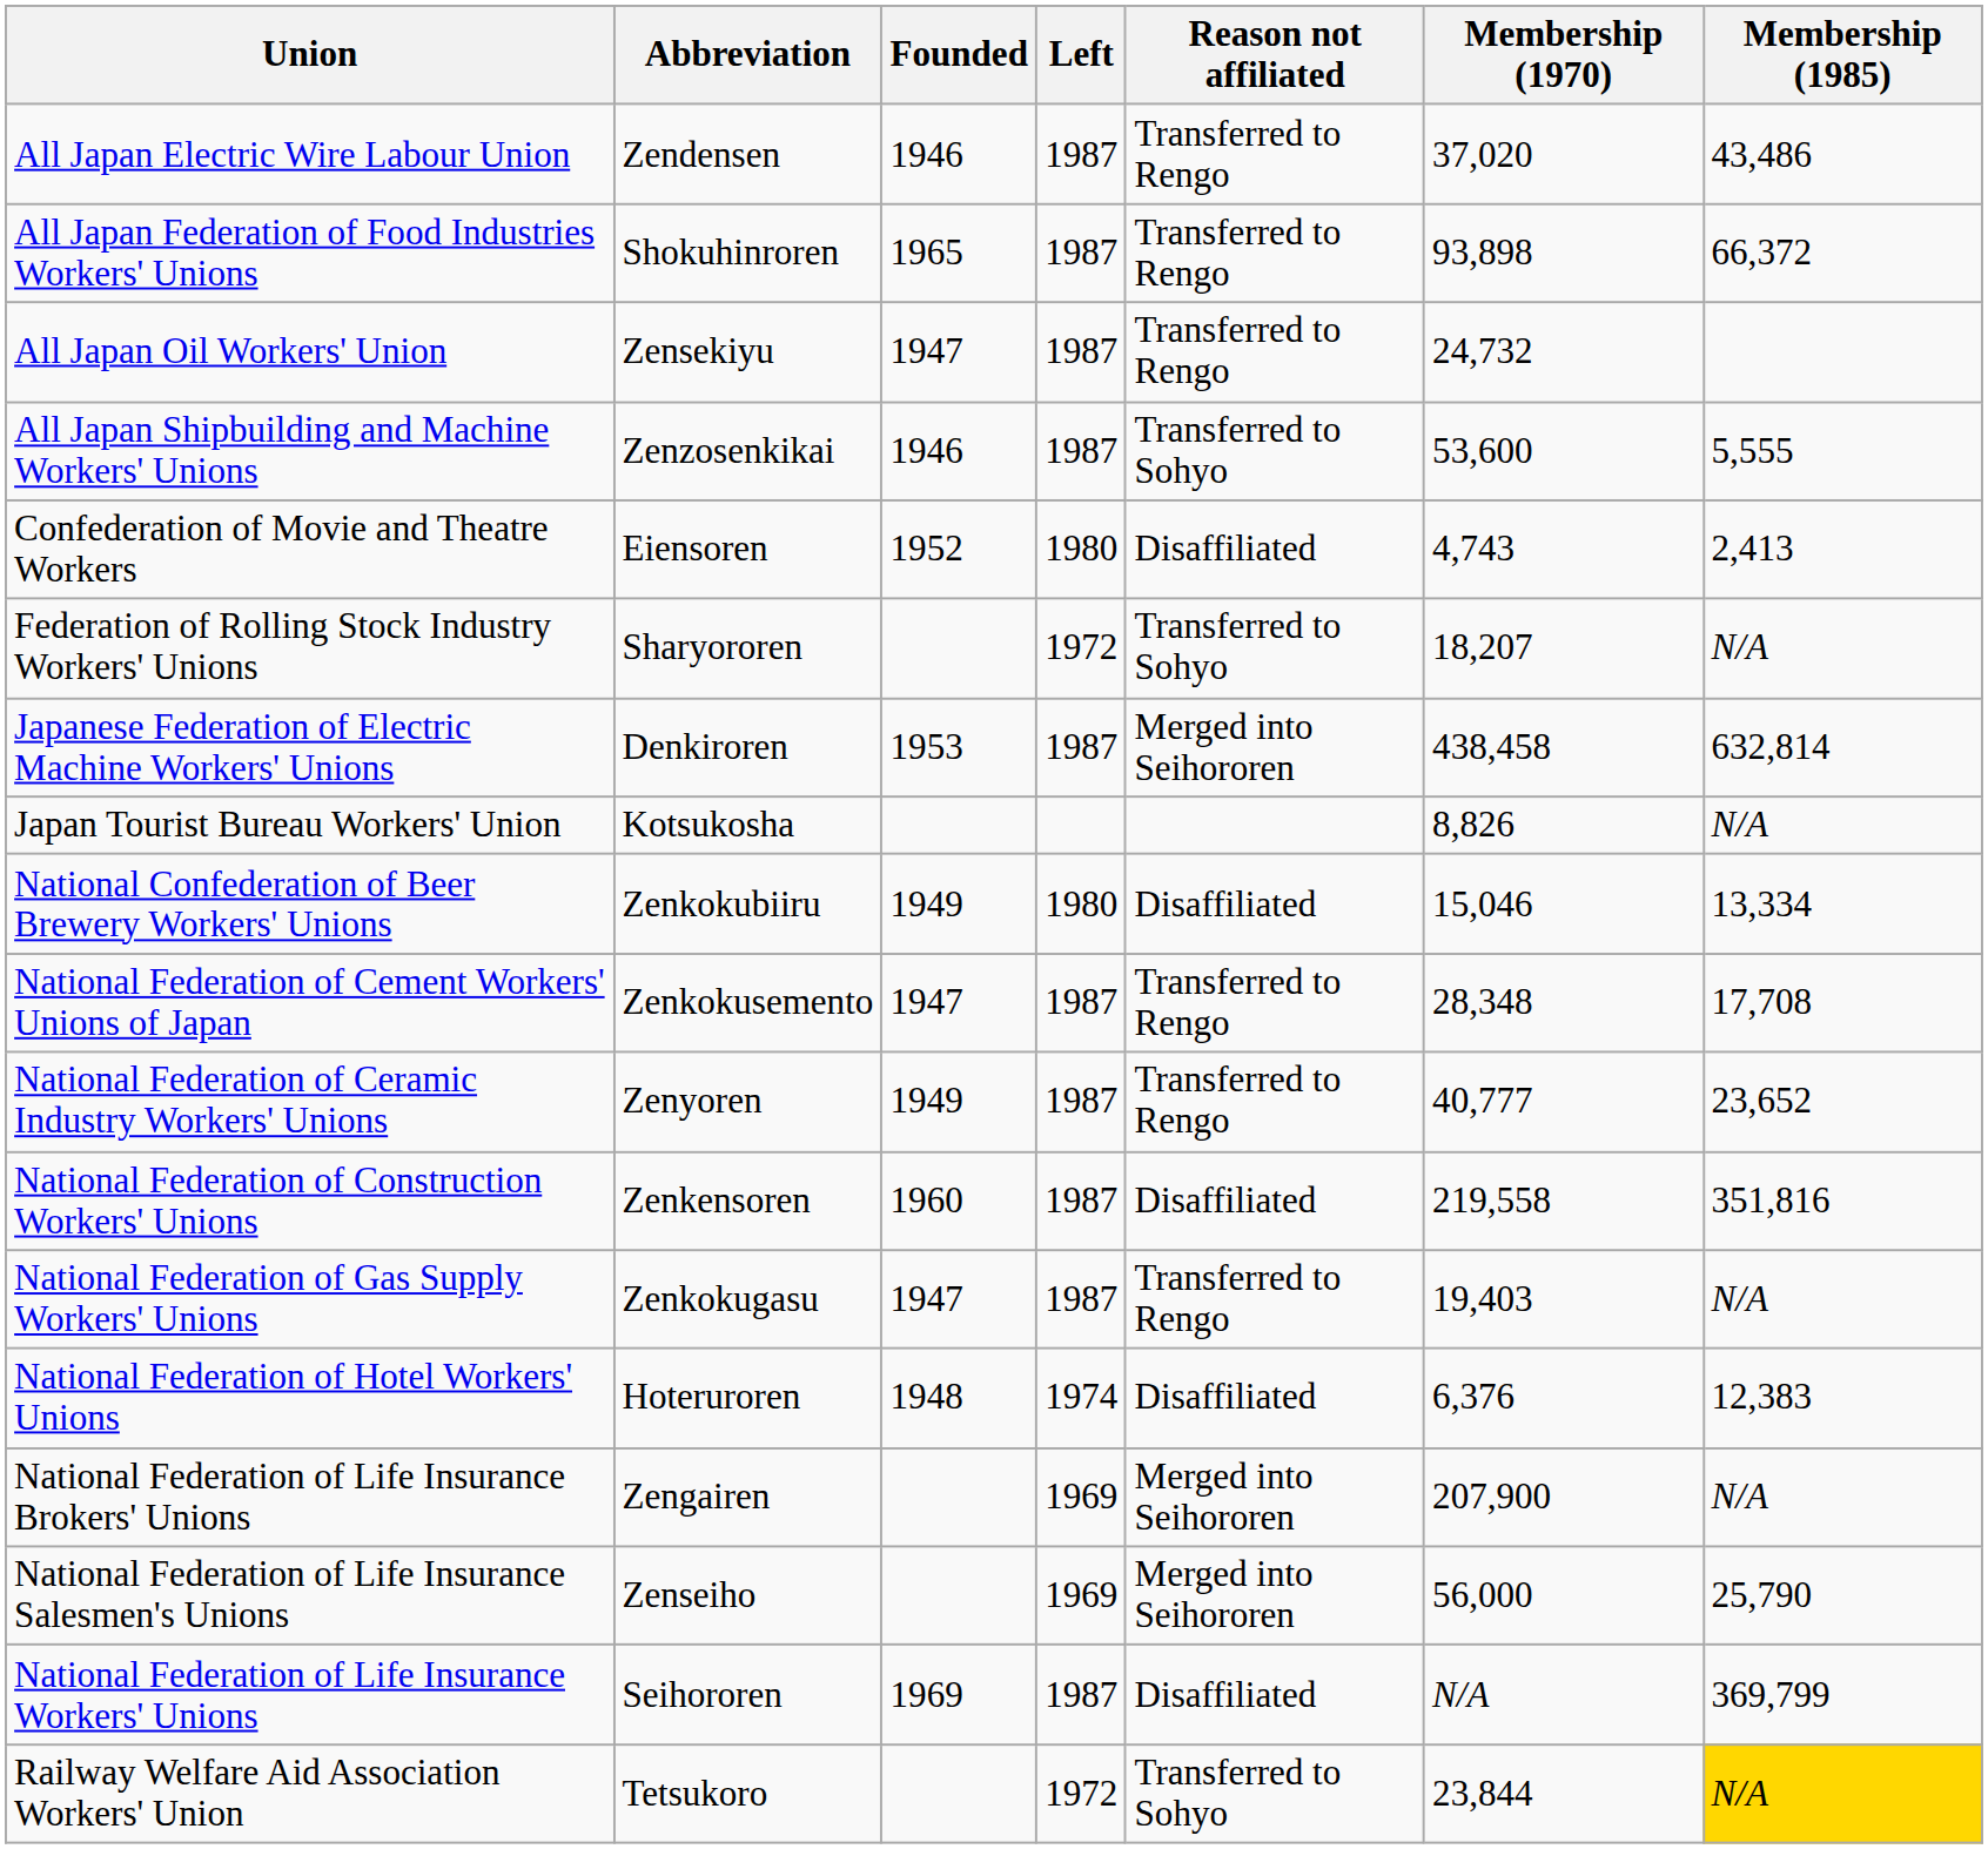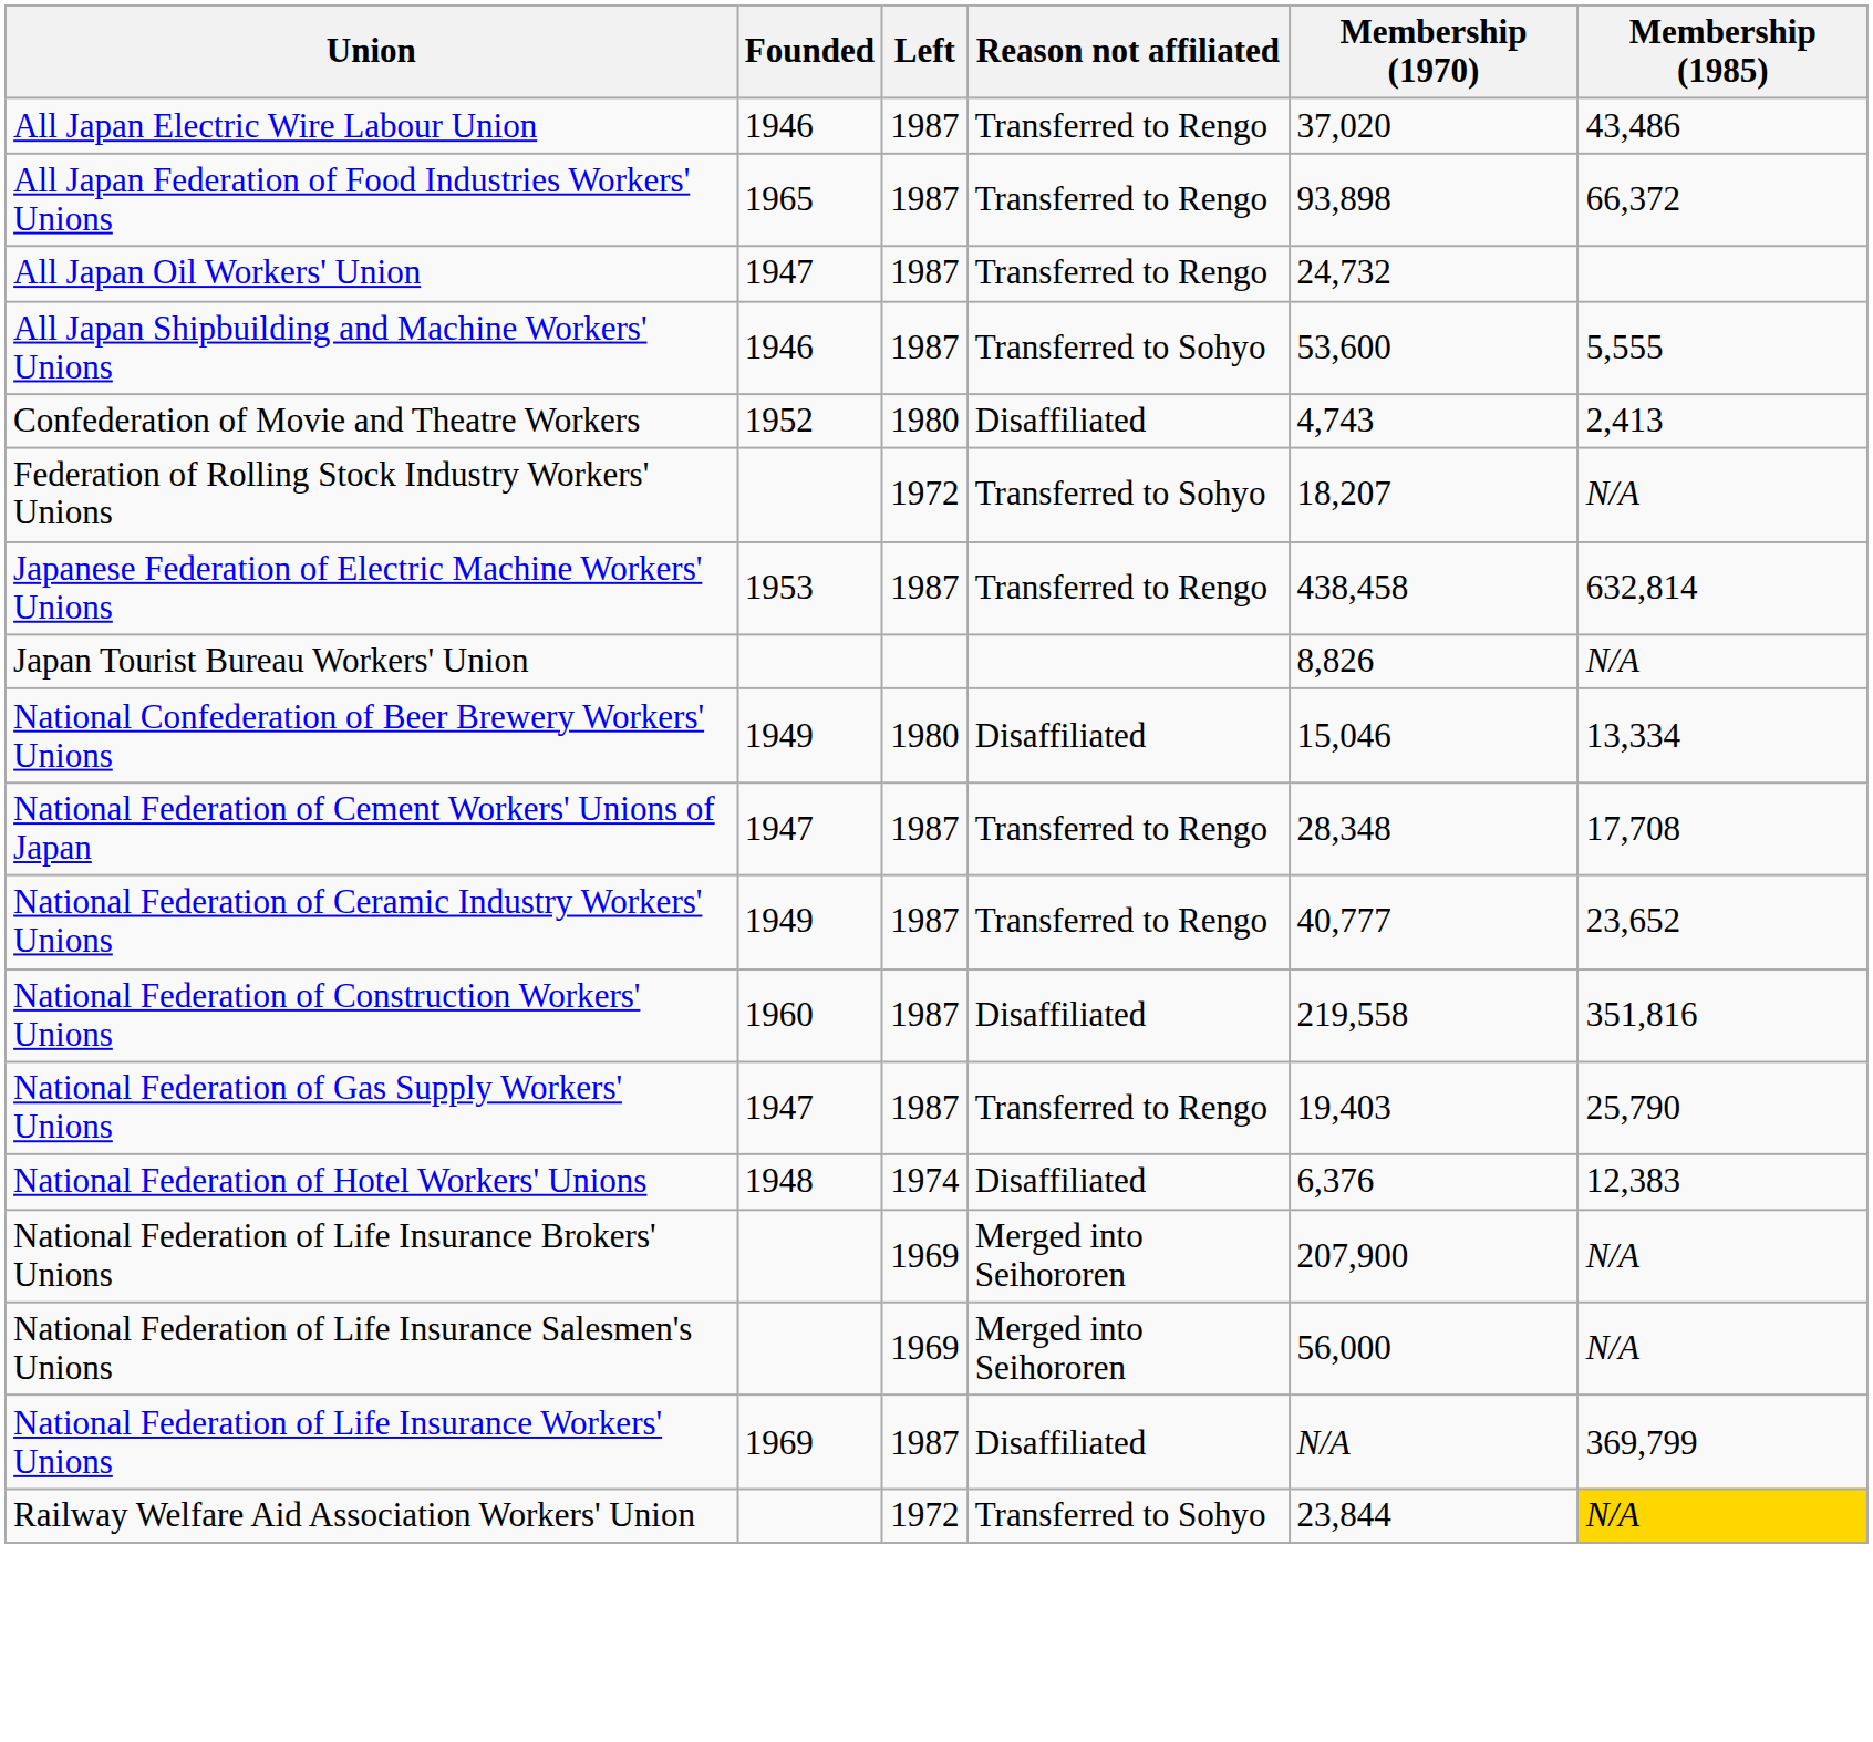 <table class="wikitable sortable">
 <tr>
 <th>Union</th>
-<th>Abbreviation</th>
 <th>Founded</th>
 <th>Left</th>
 <th>Reason not affiliated</th>
 <th>Membership (1970)</th>
 <th>Membership (1985)</th>
 </tr>
 <tr>
 <td><a href='#'>All Japan Electric Wire Labour Union</a></td>
-<td>Zendensen</td>
 <td>1946</td>
 <td>1987</td>
 <td>Transferred to Rengo</td>
 <td>37,020</td>
 <td>43,486</td>
 </tr>
 <tr>
 <td><a href='#'>All Japan Federation of Food Industries Workers' Unions</a></td>
-<td>Shokuhinroren</td>
 <td>1965</td>
 <td>1987</td>
 <td>Transferred to Rengo</td>
 <td>93,898</td>
 <td>66,372</td>
 </tr>
 <tr>
 <td><a href='#'>All Japan Oil Workers' Union</a></td>
-<td>Zensekiyu</td>
 <td>1947</td>
 <td>1987</td>
 <td>Transferred to Rengo</td>
 <td>24,732</td>
 <td></td>
 </tr>
 <tr>
 <td><a href='#'>All Japan Shipbuilding and Machine Workers' Unions</a></td>
-<td>Zenzosenkikai</td>
 <td>1946</td>
 <td>1987</td>
 <td>Transferred to Sohyo</td>
 <td>53,600</td>
 <td>5,555</td>
 </tr>
 <tr>
 <td>Confederation of Movie and Theatre Workers</td>
-<td>Eiensoren</td>
 <td>1952</td>
 <td>1980</td>
 <td>Disaffiliated</td>
 <td>4,743</td>
 <td>2,413</td>
 </tr>
 <tr>
 <td>Federation of Rolling Stock Industry Workers' Unions</td>
-<td>Sharyororen</td>
 <td></td>
 <td>1972</td>
 <td>Transferred to Sohyo</td>
 <td>18,207</td>
 <td><em>N/A</em></td>
 </tr>
 <tr>
 <td><a href='#'>Japanese Federation of Electric Machine Workers' Unions</a></td>
-<td>Denkiroren</td>
 <td>1953</td>
 <td>1987</td>
-<td>Merged into Seihororen</td>
+<td>Transferred to Rengo</td>
 <td>438,458</td>
 <td>632,814</td>
 </tr>
 <tr>
 <td>Japan Tourist Bureau Workers' Union</td>
-<td>Kotsukosha</td>
 <td></td>
 <td></td>
 <td></td>
 <td>8,826</td>
 <td><em>N/A</em></td>
 </tr>
 <tr>
 <td><a href='#'>National Confederation of Beer Brewery Workers' Unions</a></td>
-<td>Zenkokubiiru</td>
 <td>1949</td>
 <td>1980</td>
 <td>Disaffiliated</td>
 <td>15,046</td>
 <td>13,334</td>
 </tr>
 <tr>
 <td><a href='#'>National Federation of Cement Workers' Unions of Japan</a></td>
-<td>Zenkokusemento</td>
 <td>1947</td>
 <td>1987</td>
 <td>Transferred to Rengo</td>
 <td>28,348</td>
 <td>17,708</td>
 </tr>
 <tr>
 <td><a href='#'>National Federation of Ceramic Industry Workers' Unions</a></td>
-<td>Zenyoren</td>
 <td>1949</td>
 <td>1987</td>
 <td>Transferred to Rengo</td>
 <td>40,777</td>
 <td>23,652</td>
 </tr>
 <tr>
 <td><a href='#'>National Federation of Construction Workers' Unions</a></td>
-<td>Zenkensoren</td>
 <td>1960</td>
 <td>1987</td>
 <td>Disaffiliated</td>
 <td>219,558</td>
 <td>351,816</td>
 </tr>
 <tr>
 <td><a href='#'>National Federation of Gas Supply Workers' Unions</a></td>
-<td>Zenkokugasu</td>
 <td>1947</td>
 <td>1987</td>
 <td>Transferred to Rengo</td>
 <td>19,403</td>
-<td><em>N/A</em></td>
+<td>25,790</td>
 </tr>
 <tr>
 <td><a href='#'>National Federation of Hotel Workers' Unions</a></td>
-<td>Hoteruroren</td>
 <td>1948</td>
 <td>1974</td>
 <td>Disaffiliated</td>
 <td>6,376</td>
 <td>12,383</td>
 </tr>
 <tr>
 <td>National Federation of Life Insurance Brokers' Unions</td>
-<td>Zengairen</td>
 <td></td>
 <td>1969</td>
 <td>Merged into Seihororen</td>
 <td>207,900</td>
 <td><em>N/A</em></td>
 </tr>
 <tr>
 <td>National Federation of Life Insurance Salesmen's Unions</td>
-<td>Zenseiho</td>
 <td></td>
 <td>1969</td>
 <td>Merged into Seihororen</td>
 <td>56,000</td>
-<td>25,790</td>
+<td><em>N/A</em></td>
 </tr>
 <tr>
 <td><a href='#'>National Federation of Life Insurance Workers' Unions</a></td>
-<td>Seihororen</td>
 <td>1969</td>
 <td>1987</td>
 <td>Disaffiliated</td>
 <td><em>N/A</em></td>
 <td>369,799</td>
 </tr>
 <tr>
 <td>Railway Welfare Aid Association Workers' Union</td>
-<td>Tetsukoro</td>
 <td></td>
 <td>1972</td>
 <td>Transferred to Sohyo</td>
 <td>23,844</td>
 <td style="background: gold;"><em>N/A</em></td>
 </tr>
 </table>
